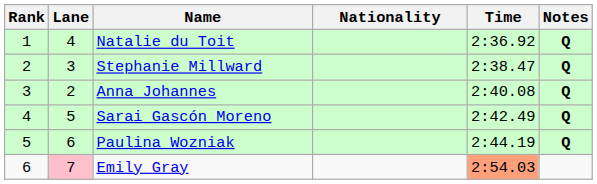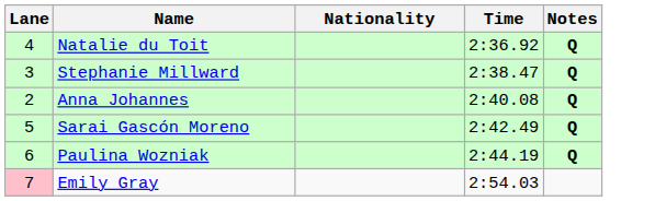 <table class="wikitable sortable" style="text-align:center">
 <tr>
-<th>Rank</th>
 <th>Lane</th>
 <th style="width:180px">Name</th>
 <th style="width:125px">Nationality</th>
 <th>Time</th>
 <th>Notes</th>
 </tr>
 <tr style="background:#cfc;">
-<td>1</td>
 <td>4</td>
 <td style="text-align:left;"><a href='#'>Natalie du Toit</a></td>
 <td style="text-align:left;"></td>
 <td>2:36.92</td>
 <td><strong>Q</strong></td>
 </tr>
 <tr style="background:#cfc;">
-<td>2</td>
 <td>3</td>
 <td style="text-align:left;"><a href='#'>Stephanie Millward</a></td>
 <td style="text-align:left;"></td>
 <td>2:38.47</td>
 <td><strong>Q</strong></td>
 </tr>
 <tr style="background:#cfc;">
-<td>3</td>
 <td>2</td>
 <td style="text-align:left;"><a href='#'>Anna Johannes</a></td>
 <td style="text-align:left;"></td>
 <td>2:40.08</td>
 <td><strong>Q</strong></td>
 </tr>
 <tr style="background:#cfc;">
-<td>4</td>
 <td>5</td>
 <td style="text-align:left;"><a href='#'>Sarai Gascón Moreno</a></td>
 <td style="text-align:left;"></td>
 <td>2:42.49</td>
 <td><strong>Q</strong></td>
 </tr>
 <tr style="background:#cfc;">
-<td>5</td>
 <td>6</td>
 <td style="text-align:left;"><a href='#'>Paulina Wozniak</a></td>
 <td style="text-align:left;"></td>
 <td>2:44.19</td>
 <td><strong>Q</strong></td>
 </tr>
 <tr>
-<td>6</td>
 <td style="background: pink;">7</td>
 <td style="text-align:left;"><a href='#'>Emily Gray</a></td>
 <td style="text-align:left;"></td>
-<td style="background: lightsalmon;">2:54.03</td>
+<td>2:54.03</td>
 <td></td>
 </tr>
 </table>
